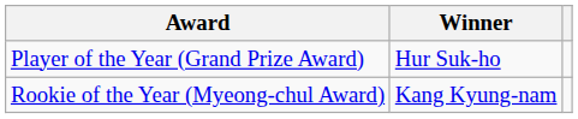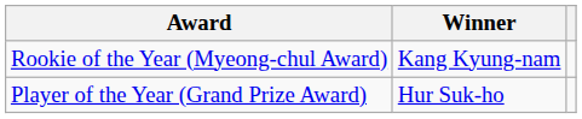 <table class="wikitable">
 <tr>
 <th>Award</th>
 <th>Winner</th>
 <th></th>
 </tr>
 <tr>
+<td><a href='#'>Rookie of the Year (Myeong-chul Award)</a></td>
+<td> <a href='#'>Kang Kyung-nam</a></td>
+<td></td>
+</tr>
+<tr>
 <td><a href='#'>Player of the Year (Grand Prize Award)</a></td>
 <td> <a href='#'>Hur Suk-ho</a></td>
 <td></td>
 </tr>
-<tr>
-<td><a href='#'>Rookie of the Year (Myeong-chul Award)</a></td>
-<td> <a href='#'>Kang Kyung-nam</a></td>
-<td></td>
-</tr>
 </table>
